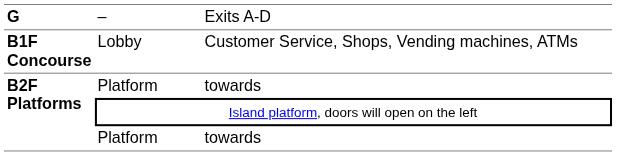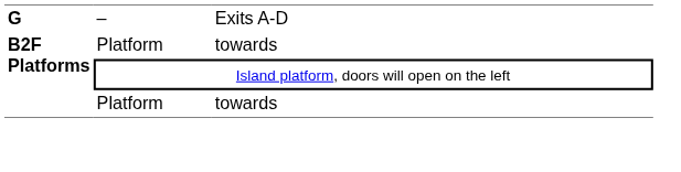 <table table border=0 cellspacing=0 cellpadding=3>
 <tr>
 <td style="border-top:solid 1px gray;" width=50 valign=top><strong>G</strong></td>
 <td style="border-top:solid 1px gray;" width=100 valign=top>–</td>
 <td style="border-top:solid 1px gray;" width=390 valign=top>Exits A-D</td>
-</tr>
-<tr>
-<td style="border-bottom:solid 1px gray; border-top:solid 1px gray;" valign=top width=50><strong>B1F<br>Concourse</strong></td>
-<td style="border-bottom:solid 1px gray; border-top:solid 1px gray;" valign=top width=100>Lobby</td>
-<td style="border-bottom:solid 1px gray; border-top:solid 1px gray;" valign=top width=400>Customer Service, Shops, Vending machines, ATMs</td>
 </tr>
 <tr>
 <td style="border-bottom:solid 1px gray;" rowspan="6" valign=top><strong>B2F<br>Platforms</strong></td>
 <td>Platform</td>
 <td>  towards  </td>
 </tr>
 <tr>
 <td style="border-right:solid 2px black;border-left:solid 2px black;border-top:solid 2px black;border-bottom:solid 2px black;text-align:center;" colspan=2><small><a href='#'>Island platform</a>, doors will open on the left</small></td>
 </tr>
 <tr>
 <td style="border-bottom:solid 1px gray;">Platform</td>
 <td style="border-bottom:solid 1px gray;">  towards   </td>
 </tr>
 </table>
